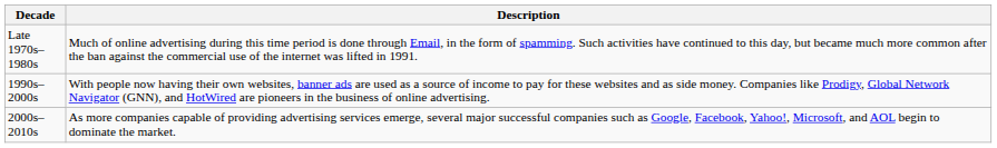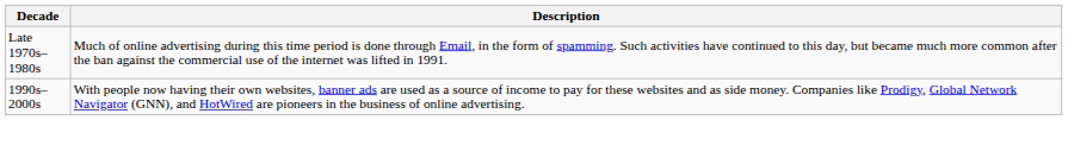 <table class="wikitable">
 <tr>
 <th>Decade</th>
 <th>Description</th>
 </tr>
 <tr>
 <td>Late 1970s–<br>1980s</td>
 <td>Much of online advertising during this time period is done through <a href='#'>Email</a>, in the form of <a href='#'>spamming</a>. Such activities have continued to this day, but became much more common after the ban against the commercial use of the internet was lifted in 1991.</td>
 </tr>
 <tr>
 <td>1990s–<br>2000s</td>
 <td>With people now having their own websites, <a href='#'>banner ads</a> are used as a source of income to pay for these websites and as side money. Companies like <a href='#'>Prodigy</a>, <a href='#'>Global Network Navigator</a> (GNN), and <a href='#'>HotWired</a> are pioneers in the business of online advertising.</td>
 </tr>
-<tr>
-<td>2000s–<br>2010s</td>
-<td>As more companies capable of providing advertising services emerge, several major successful companies such as <a href='#'>Google</a>, <a href='#'>Facebook</a>, <a href='#'>Yahoo!</a>, <a href='#'>Microsoft</a>, and <a href='#'>AOL</a> begin to dominate the market.</td>
-</tr>
 </table>
